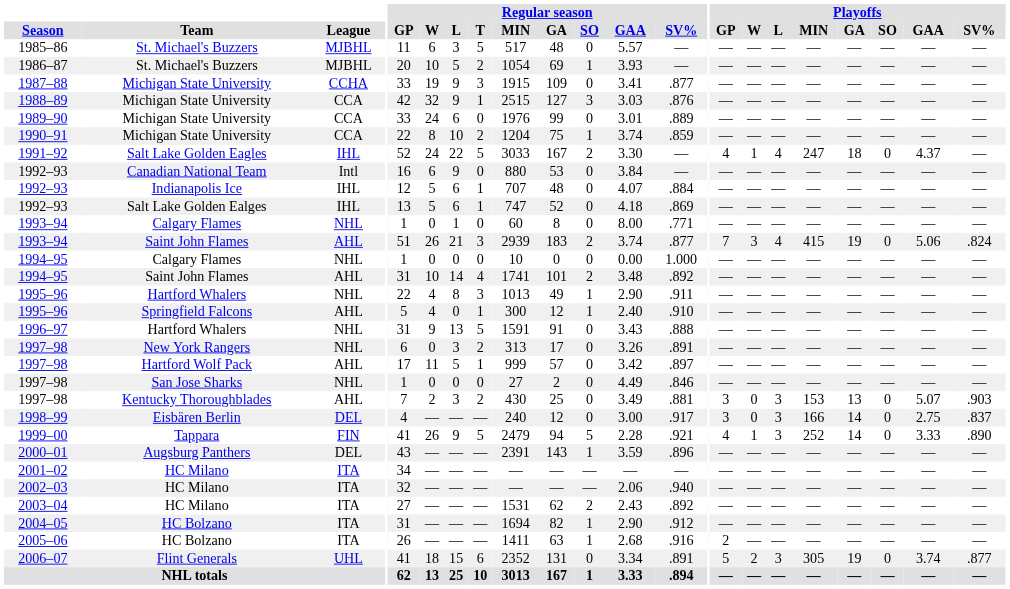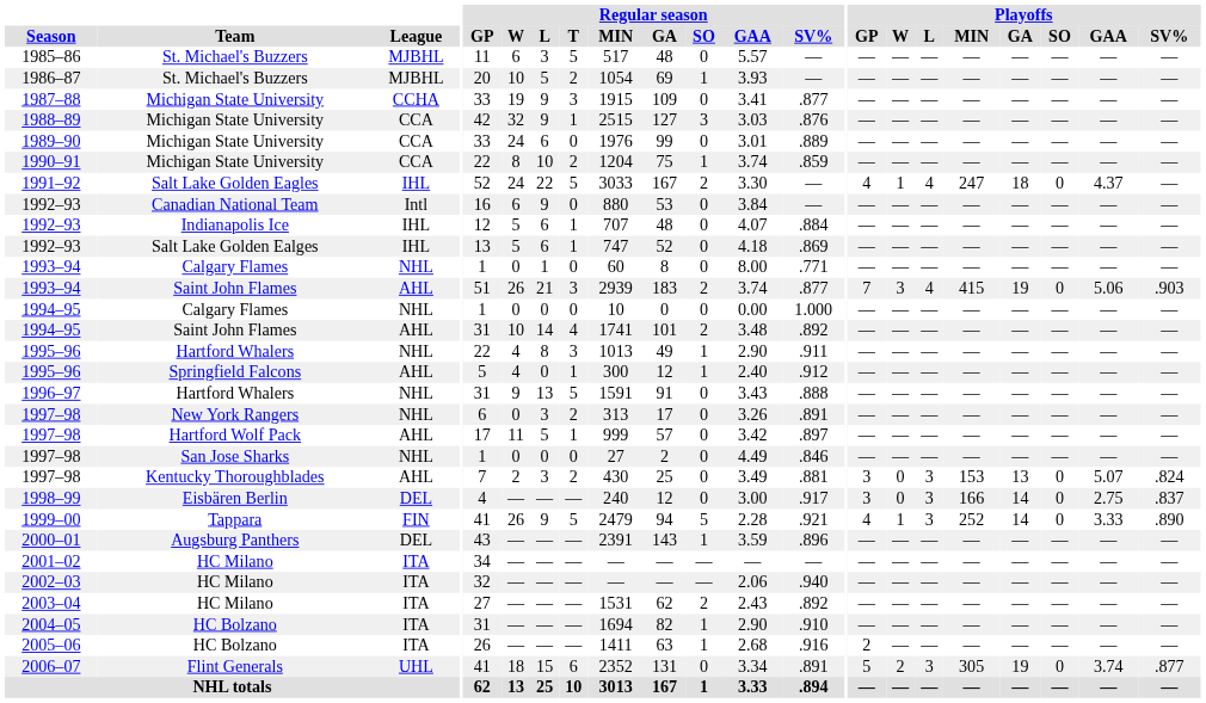 <table border="0" cellpadding="1" cellspacing="0" style="width:90%; text-align:center;">
 <tr bgcolor="#e0e0e0">
 <th colspan="3" bgcolor="#ffffff"></th>
 <th rowspan="99" bgcolor="#ffffff"></th>
 <th colspan="9" bgcolor="#e0e0e0"><a href='#'>Regular season</a></th>
 <th rowspan="99" bgcolor="#ffffff"></th>
 <th colspan="8" bgcolor="#e0e0e0"><a href='#'>Playoffs</a></th>
 </tr>
 <tr bgcolor="#e0e0e0">
 <th><a href='#'>Season</a></th>
 <th>Team</th>
 <th>League</th>
 <th>GP</th>
 <th>W</th>
 <th>L</th>
 <th>T</th>
 <th>MIN</th>
 <th>GA</th>
 <th><a href='#'>SO</a></th>
 <th><a href='#'>GAA</a></th>
 <th><a href='#'>SV%</a></th>
 <th>GP</th>
 <th>W</th>
 <th>L</th>
 <th>MIN</th>
 <th>GA</th>
 <th>SO</th>
 <th>GAA</th>
 <th>SV%</th>
 </tr>
 <tr>
 <td>1985–86</td>
 <td><a href='#'>St. Michael's Buzzers</a></td>
 <td><a href='#'>MJBHL</a></td>
 <td>11</td>
 <td>6</td>
 <td>3</td>
 <td>5</td>
 <td>517</td>
 <td>48</td>
 <td>0</td>
 <td>5.57</td>
 <td>—</td>
 <td>—</td>
 <td>—</td>
 <td>—</td>
 <td>—</td>
 <td>—</td>
 <td>—</td>
 <td>—</td>
 <td>—</td>
 </tr>
 <tr bgcolor="#f0f0f0">
 <td>1986–87</td>
 <td>St. Michael's Buzzers</td>
 <td>MJBHL</td>
 <td>20</td>
 <td>10</td>
 <td>5</td>
 <td>2</td>
 <td>1054</td>
 <td>69</td>
 <td>1</td>
 <td>3.93</td>
 <td>—</td>
 <td>—</td>
 <td>—</td>
 <td>—</td>
 <td>—</td>
 <td>—</td>
 <td>—</td>
 <td>—</td>
 <td>—</td>
 </tr>
 <tr>
 <td><a href='#'>1987–88</a></td>
 <td><a href='#'>Michigan State University</a></td>
 <td><a href='#'>CCHA</a></td>
 <td>33</td>
 <td>19</td>
 <td>9</td>
 <td>3</td>
 <td>1915</td>
 <td>109</td>
 <td>0</td>
 <td>3.41</td>
 <td>.877</td>
 <td>—</td>
 <td>—</td>
 <td>—</td>
 <td>—</td>
 <td>—</td>
 <td>—</td>
 <td>—</td>
 <td>—</td>
 </tr>
 <tr bgcolor="#f0f0f0">
 <td><a href='#'>1988–89</a></td>
 <td>Michigan State University</td>
 <td>CCA</td>
 <td>42</td>
 <td>32</td>
 <td>9</td>
 <td>1</td>
 <td>2515</td>
 <td>127</td>
 <td>3</td>
 <td>3.03</td>
 <td>.876</td>
 <td>—</td>
 <td>—</td>
 <td>—</td>
 <td>—</td>
 <td>—</td>
 <td>—</td>
 <td>—</td>
 <td>—</td>
 </tr>
 <tr>
 <td><a href='#'>1989–90</a></td>
 <td>Michigan State University</td>
 <td>CCA</td>
 <td>33</td>
 <td>24</td>
 <td>6</td>
 <td>0</td>
 <td>1976</td>
 <td>99</td>
 <td>0</td>
 <td>3.01</td>
 <td>.889</td>
 <td>—</td>
 <td>—</td>
 <td>—</td>
 <td>—</td>
 <td>—</td>
 <td>—</td>
 <td>—</td>
 <td>—</td>
 </tr>
 <tr bgcolor="#f0f0f0">
 <td><a href='#'>1990–91</a></td>
 <td>Michigan State University</td>
 <td>CCA</td>
 <td>22</td>
 <td>8</td>
 <td>10</td>
 <td>2</td>
 <td>1204</td>
 <td>75</td>
 <td>1</td>
 <td>3.74</td>
 <td>.859</td>
 <td>—</td>
 <td>—</td>
 <td>—</td>
 <td>—</td>
 <td>—</td>
 <td>—</td>
 <td>—</td>
 <td>—</td>
 </tr>
 <tr>
 <td><a href='#'>1991–92</a></td>
 <td><a href='#'>Salt Lake Golden Eagles</a></td>
 <td><a href='#'>IHL</a></td>
 <td>52</td>
 <td>24</td>
 <td>22</td>
 <td>5</td>
 <td>3033</td>
 <td>167</td>
 <td>2</td>
 <td>3.30</td>
 <td>—</td>
 <td>4</td>
 <td>1</td>
 <td>4</td>
 <td>247</td>
 <td>18</td>
 <td>0</td>
 <td>4.37</td>
 <td>—</td>
 </tr>
 <tr bgcolor="#f0f0f0">
 <td>1992–93</td>
 <td><a href='#'>Canadian National Team</a></td>
 <td>Intl</td>
 <td>16</td>
 <td>6</td>
 <td>9</td>
 <td>0</td>
 <td>880</td>
 <td>53</td>
 <td>0</td>
 <td>3.84</td>
 <td>—</td>
 <td>—</td>
 <td>—</td>
 <td>—</td>
 <td>—</td>
 <td>—</td>
 <td>—</td>
 <td>—</td>
 <td>—</td>
 </tr>
 <tr>
 <td><a href='#'>1992–93</a></td>
 <td><a href='#'>Indianapolis Ice</a></td>
 <td>IHL</td>
 <td>12</td>
 <td>5</td>
 <td>6</td>
 <td>1</td>
 <td>707</td>
 <td>48</td>
 <td>0</td>
 <td>4.07</td>
 <td>.884</td>
 <td>—</td>
 <td>—</td>
 <td>—</td>
 <td>—</td>
 <td>—</td>
 <td>—</td>
 <td>—</td>
 <td>—</td>
 </tr>
 <tr bgcolor="#f0f0f0">
 <td>1992–93</td>
 <td>Salt Lake Golden Ealges</td>
 <td>IHL</td>
 <td>13</td>
 <td>5</td>
 <td>6</td>
 <td>1</td>
 <td>747</td>
 <td>52</td>
 <td>0</td>
 <td>4.18</td>
 <td>.869</td>
 <td>—</td>
 <td>—</td>
 <td>—</td>
 <td>—</td>
 <td>—</td>
 <td>—</td>
 <td>—</td>
 <td>—</td>
 </tr>
 <tr>
 <td><a href='#'>1993–94</a></td>
 <td><a href='#'>Calgary Flames</a></td>
 <td><a href='#'>NHL</a></td>
 <td>1</td>
 <td>0</td>
 <td>1</td>
 <td>0</td>
 <td>60</td>
 <td>8</td>
 <td>0</td>
 <td>8.00</td>
 <td>.771</td>
 <td>—</td>
 <td>—</td>
 <td>—</td>
 <td>—</td>
 <td>—</td>
 <td>—</td>
 <td>—</td>
 <td>—</td>
 </tr>
 <tr bgcolor="#f0f0f0">
 <td><a href='#'>1993–94</a></td>
 <td><a href='#'>Saint John Flames</a></td>
 <td><a href='#'>AHL</a></td>
 <td>51</td>
 <td>26</td>
 <td>21</td>
 <td>3</td>
 <td>2939</td>
 <td>183</td>
 <td>2</td>
 <td>3.74</td>
 <td>.877</td>
 <td>7</td>
 <td>3</td>
 <td>4</td>
 <td>415</td>
 <td>19</td>
 <td>0</td>
 <td>5.06</td>
-<td>.824</td>
+<td>.903</td>
 </tr>
 <tr>
 <td><a href='#'>1994–95</a></td>
 <td>Calgary Flames</td>
 <td>NHL</td>
 <td>1</td>
 <td>0</td>
 <td>0</td>
 <td>0</td>
 <td>10</td>
 <td>0</td>
 <td>0</td>
 <td>0.00</td>
 <td>1.000</td>
 <td>—</td>
 <td>—</td>
 <td>—</td>
 <td>—</td>
 <td>—</td>
 <td>—</td>
 <td>—</td>
 <td>—</td>
 </tr>
 <tr bgcolor="#f0f0f0">
 <td><a href='#'>1994–95</a></td>
 <td>Saint John Flames</td>
 <td>AHL</td>
 <td>31</td>
 <td>10</td>
 <td>14</td>
 <td>4</td>
 <td>1741</td>
 <td>101</td>
 <td>2</td>
 <td>3.48</td>
 <td>.892</td>
 <td>—</td>
 <td>—</td>
 <td>—</td>
 <td>—</td>
 <td>—</td>
 <td>—</td>
 <td>—</td>
 <td>—</td>
 </tr>
 <tr>
 <td><a href='#'>1995–96</a></td>
 <td><a href='#'>Hartford Whalers</a></td>
 <td>NHL</td>
 <td>22</td>
 <td>4</td>
 <td>8</td>
 <td>3</td>
 <td>1013</td>
 <td>49</td>
 <td>1</td>
 <td>2.90</td>
 <td>.911</td>
 <td>—</td>
 <td>—</td>
 <td>—</td>
 <td>—</td>
 <td>—</td>
 <td>—</td>
 <td>—</td>
 <td>—</td>
 </tr>
 <tr bgcolor="#f0f0f0">
 <td><a href='#'>1995–96</a></td>
 <td><a href='#'>Springfield Falcons</a></td>
 <td>AHL</td>
 <td>5</td>
 <td>4</td>
 <td>0</td>
 <td>1</td>
 <td>300</td>
 <td>12</td>
 <td>1</td>
 <td>2.40</td>
-<td>.910</td>
+<td>.912</td>
 <td>—</td>
 <td>—</td>
 <td>—</td>
 <td>—</td>
 <td>—</td>
 <td>—</td>
 <td>—</td>
 <td>—</td>
 </tr>
 <tr>
 <td><a href='#'>1996–97</a></td>
 <td>Hartford Whalers</td>
 <td>NHL</td>
 <td>31</td>
 <td>9</td>
 <td>13</td>
 <td>5</td>
 <td>1591</td>
 <td>91</td>
 <td>0</td>
 <td>3.43</td>
 <td>.888</td>
 <td>—</td>
 <td>—</td>
 <td>—</td>
 <td>—</td>
 <td>—</td>
 <td>—</td>
 <td>—</td>
 <td>—</td>
 </tr>
 <tr bgcolor="#f0f0f0">
 <td><a href='#'>1997–98</a></td>
 <td><a href='#'>New York Rangers</a></td>
 <td>NHL</td>
 <td>6</td>
 <td>0</td>
 <td>3</td>
 <td>2</td>
 <td>313</td>
 <td>17</td>
 <td>0</td>
 <td>3.26</td>
 <td>.891</td>
 <td>—</td>
 <td>—</td>
 <td>—</td>
 <td>—</td>
 <td>—</td>
 <td>—</td>
 <td>—</td>
 <td>—</td>
 </tr>
 <tr>
 <td><a href='#'>1997–98</a></td>
 <td><a href='#'>Hartford Wolf Pack</a></td>
 <td>AHL</td>
 <td>17</td>
 <td>11</td>
 <td>5</td>
 <td>1</td>
 <td>999</td>
 <td>57</td>
 <td>0</td>
 <td>3.42</td>
 <td>.897</td>
 <td>—</td>
 <td>—</td>
 <td>—</td>
 <td>—</td>
 <td>—</td>
 <td>—</td>
 <td>—</td>
 <td>—</td>
 </tr>
 <tr bgcolor="#f0f0f0">
 <td>1997–98</td>
 <td><a href='#'>San Jose Sharks</a></td>
 <td>NHL</td>
 <td>1</td>
 <td>0</td>
 <td>0</td>
 <td>0</td>
 <td>27</td>
 <td>2</td>
 <td>0</td>
 <td>4.49</td>
 <td>.846</td>
 <td>—</td>
 <td>—</td>
 <td>—</td>
 <td>—</td>
 <td>—</td>
 <td>—</td>
 <td>—</td>
 <td>—</td>
 </tr>
 <tr>
 <td>1997–98</td>
 <td><a href='#'>Kentucky Thoroughblades</a></td>
 <td>AHL</td>
 <td>7</td>
 <td>2</td>
 <td>3</td>
 <td>2</td>
 <td>430</td>
 <td>25</td>
 <td>0</td>
 <td>3.49</td>
 <td>.881</td>
 <td>3</td>
 <td>0</td>
 <td>3</td>
 <td>153</td>
 <td>13</td>
 <td>0</td>
 <td>5.07</td>
-<td>.903</td>
+<td>.824</td>
 </tr>
 <tr bgcolor="#f0f0f0">
 <td><a href='#'>1998–99</a></td>
 <td><a href='#'>Eisbären Berlin</a></td>
 <td><a href='#'>DEL</a></td>
 <td>4</td>
 <td>—</td>
 <td>—</td>
 <td>—</td>
 <td>240</td>
 <td>12</td>
 <td>0</td>
 <td>3.00</td>
 <td>.917</td>
 <td>3</td>
 <td>0</td>
 <td>3</td>
 <td>166</td>
 <td>14</td>
 <td>0</td>
 <td>2.75</td>
 <td>.837</td>
 </tr>
 <tr>
 <td><a href='#'>1999–00</a></td>
 <td><a href='#'>Tappara</a></td>
 <td><a href='#'>FIN</a></td>
 <td>41</td>
 <td>26</td>
 <td>9</td>
 <td>5</td>
 <td>2479</td>
 <td>94</td>
 <td>5</td>
 <td>2.28</td>
 <td>.921</td>
 <td>4</td>
 <td>1</td>
 <td>3</td>
 <td>252</td>
 <td>14</td>
 <td>0</td>
 <td>3.33</td>
 <td>.890</td>
 </tr>
 <tr bgcolor="#f0f0f0">
 <td><a href='#'>2000–01</a></td>
 <td><a href='#'>Augsburg Panthers</a></td>
 <td>DEL</td>
 <td>43</td>
 <td>—</td>
 <td>—</td>
 <td>—</td>
 <td>2391</td>
 <td>143</td>
 <td>1</td>
 <td>3.59</td>
 <td>.896</td>
 <td>—</td>
 <td>—</td>
 <td>—</td>
 <td>—</td>
 <td>—</td>
 <td>—</td>
 <td>—</td>
 <td>—</td>
 </tr>
 <tr>
 <td><a href='#'>2001–02</a></td>
 <td><a href='#'>HC Milano</a></td>
 <td><a href='#'>ITA</a></td>
 <td>34</td>
 <td>—</td>
 <td>—</td>
 <td>—</td>
 <td>—</td>
 <td>—</td>
 <td>—</td>
 <td>—</td>
 <td>—</td>
 <td>—</td>
 <td>—</td>
 <td>—</td>
 <td>—</td>
 <td>—</td>
 <td>—</td>
 <td>—</td>
 <td>—</td>
 </tr>
 <tr bgcolor="#f0f0f0">
 <td><a href='#'>2002–03</a></td>
 <td>HC Milano</td>
 <td>ITA</td>
 <td>32</td>
 <td>—</td>
 <td>—</td>
 <td>—</td>
 <td>—</td>
 <td>—</td>
 <td>—</td>
 <td>2.06</td>
 <td>.940</td>
 <td>—</td>
 <td>—</td>
 <td>—</td>
 <td>—</td>
 <td>—</td>
 <td>—</td>
 <td>—</td>
 <td>—</td>
 </tr>
 <tr>
 <td><a href='#'>2003–04</a></td>
 <td>HC Milano</td>
 <td>ITA</td>
 <td>27</td>
 <td>—</td>
 <td>—</td>
 <td>—</td>
 <td>1531</td>
 <td>62</td>
 <td>2</td>
 <td>2.43</td>
 <td>.892</td>
 <td>—</td>
 <td>—</td>
 <td>—</td>
 <td>—</td>
 <td>—</td>
 <td>—</td>
 <td>—</td>
 <td>—</td>
 </tr>
 <tr bgcolor="#f0f0f0">
 <td><a href='#'>2004–05</a></td>
 <td><a href='#'>HC Bolzano</a></td>
 <td>ITA</td>
 <td>31</td>
 <td>—</td>
 <td>—</td>
 <td>—</td>
 <td>1694</td>
 <td>82</td>
 <td>1</td>
 <td>2.90</td>
-<td>.912</td>
+<td>.910</td>
 <td>—</td>
 <td>—</td>
 <td>—</td>
 <td>—</td>
 <td>—</td>
 <td>—</td>
 <td>—</td>
 <td>—</td>
 </tr>
 <tr>
 <td><a href='#'>2005–06</a></td>
 <td>HC Bolzano</td>
 <td>ITA</td>
 <td>26</td>
 <td>—</td>
 <td>—</td>
 <td>—</td>
 <td>1411</td>
 <td>63</td>
 <td>1</td>
 <td>2.68</td>
 <td>.916</td>
 <td>2</td>
 <td>—</td>
 <td>—</td>
 <td>—</td>
 <td>—</td>
 <td>—</td>
 <td>—</td>
 <td>—</td>
 </tr>
 <tr bgcolor="#f0f0f0">
 <td><a href='#'>2006–07</a></td>
 <td><a href='#'>Flint Generals</a></td>
 <td><a href='#'>UHL</a></td>
 <td>41</td>
 <td>18</td>
 <td>15</td>
 <td>6</td>
 <td>2352</td>
 <td>131</td>
 <td>0</td>
 <td>3.34</td>
 <td>.891</td>
 <td>5</td>
 <td>2</td>
 <td>3</td>
 <td>305</td>
 <td>19</td>
 <td>0</td>
 <td>3.74</td>
 <td>.877</td>
 </tr>
 <tr bgcolor="#e0e0e0">
 <th colspan=3>NHL totals</th>
 <th>62</th>
 <th>13</th>
 <th>25</th>
 <th>10</th>
 <th>3013</th>
 <th>167</th>
 <th>1</th>
 <th>3.33</th>
 <th>.894</th>
 <th>—</th>
 <th>—</th>
 <th>—</th>
 <th>—</th>
 <th>—</th>
 <th>—</th>
 <th>—</th>
 <th>—</th>
 </tr>
 </table>
